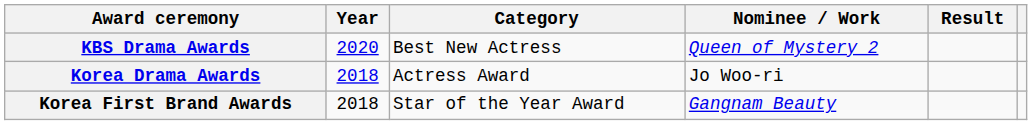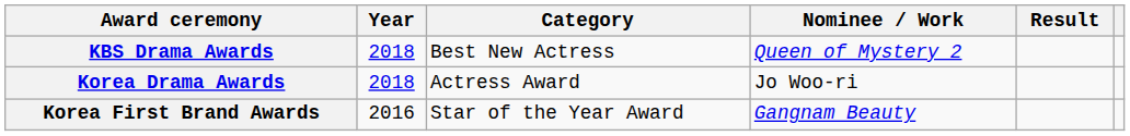 <table class="wikitable plainrowheaders sortable" style="width:60%">
 <tr>
 <th scope="col">Award ceremony</th>
 <th scope="col">Year</th>
 <th scope="col">Category</th>
 <th scope="col">Nominee / Work</th>
 <th scope="col">Result</th>
 <th scope="col"></th>
 </tr>
 <tr>
 <th scope="row"><a href='#'>KBS Drama Awards</a></th>
-<td style="text-align:center"><a href='#'>2020</a></td>
+<td style="text-align:center"><a href='#'>2018</a></td>
 <td>Best New Actress</td>
 <td><em><a href='#'>Queen of Mystery 2</a></em></td>
 <td></td>
 <td style="text-align:center"></td>
 </tr>
 <tr>
 <th scope="row"><a href='#'>Korea Drama Awards</a></th>
 <td style="text-align:center"><a href='#'>2018</a></td>
 <td>Actress Award</td>
 <td>Jo Woo-ri</td>
 <td></td>
 <td style="text-align:center"></td>
 </tr>
 <tr>
 <th scope="row">Korea First Brand Awards</th>
-<td style="text-align:center">2018</td>
+<td style="text-align:center">2016</td>
 <td>Star of the Year Award</td>
 <td><em><a href='#'>Gangnam Beauty</a></em></td>
 <td></td>
 <td style="text-align:center"></td>
 </tr>
 </table>
